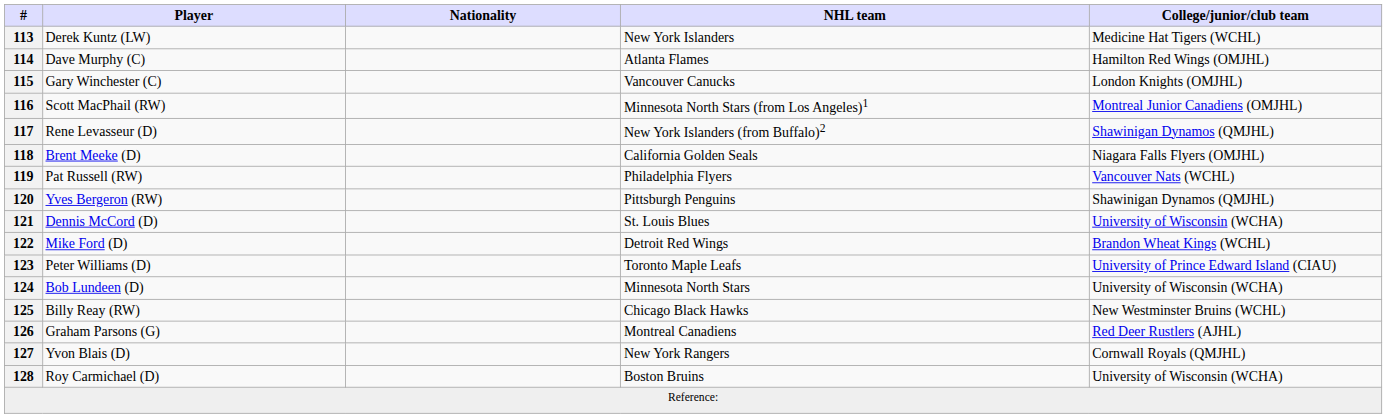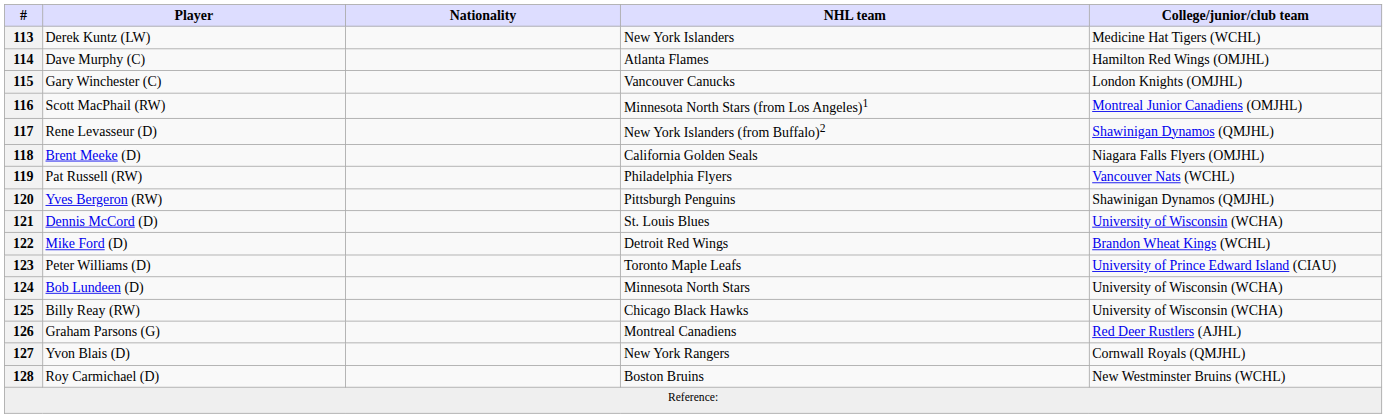 <table class="wikitable" style="width: 100%">
 <tr>
 <th style="background:#ddf; width:2.75%;">#</th>
 <th style="background:#ddf; width:22.0%;">Player</th>
 <th style="background:#ddf; width:20.0%;">Nationality</th>
 <th style="background:#ddf; width:34.0%;">NHL team</th>
 <th style="background:#ddf; width:100.0%;">College/junior/club team</th>
 </tr>
 <tr>
 <th>113</th>
 <td>Derek Kuntz (LW)</td>
 <td></td>
 <td>New York Islanders</td>
 <td>Medicine Hat Tigers (WCHL)</td>
 </tr>
 <tr>
 <th>114</th>
 <td>Dave Murphy (C)</td>
 <td></td>
 <td>Atlanta Flames</td>
 <td>Hamilton Red Wings (OMJHL)</td>
 </tr>
 <tr>
 <th>115</th>
 <td>Gary Winchester (C)</td>
 <td></td>
 <td>Vancouver Canucks</td>
 <td>London Knights  (OMJHL)</td>
 </tr>
 <tr>
 <th>116</th>
 <td>Scott MacPhail (RW)</td>
 <td></td>
 <td>Minnesota North Stars (from Los Angeles)<sup>1</sup></td>
 <td><a href='#'>Montreal Junior Canadiens</a> (OMJHL)</td>
 </tr>
 <tr>
 <th>117</th>
 <td>Rene Levasseur (D)</td>
 <td></td>
 <td>New York Islanders (from Buffalo)<sup>2</sup></td>
 <td><a href='#'>Shawinigan Dynamos</a> (QMJHL)</td>
 </tr>
 <tr>
 <th>118</th>
 <td><a href='#'>Brent Meeke</a> (D)</td>
 <td></td>
 <td>California Golden Seals</td>
 <td>Niagara Falls Flyers (OMJHL)</td>
 </tr>
 <tr>
 <th>119</th>
 <td>Pat Russell (RW)</td>
 <td></td>
 <td>Philadelphia Flyers</td>
 <td><a href='#'>Vancouver Nats</a> (WCHL)</td>
 </tr>
 <tr>
 <th>120</th>
 <td><a href='#'>Yves Bergeron</a> (RW)</td>
 <td></td>
 <td>Pittsburgh Penguins</td>
 <td>Shawinigan Dynamos (QMJHL)</td>
 </tr>
 <tr>
 <th>121</th>
 <td><a href='#'>Dennis McCord</a> (D)</td>
 <td></td>
 <td>St. Louis Blues</td>
 <td><a href='#'>University of Wisconsin</a> (WCHA)</td>
 </tr>
 <tr>
 <th>122</th>
 <td><a href='#'>Mike Ford</a> (D)</td>
 <td></td>
 <td>Detroit Red Wings</td>
 <td><a href='#'>Brandon Wheat Kings</a> (WCHL)</td>
 </tr>
 <tr>
 <th>123</th>
 <td>Peter Williams (D)</td>
 <td></td>
 <td>Toronto Maple Leafs</td>
 <td><a href='#'>University of Prince Edward Island</a> (CIAU)</td>
 </tr>
 <tr>
 <th>124</th>
 <td><a href='#'>Bob Lundeen</a> (D)</td>
 <td></td>
 <td>Minnesota North Stars</td>
 <td>University of Wisconsin (WCHA)</td>
 </tr>
 <tr>
 <th>125</th>
 <td>Billy Reay (RW)</td>
 <td></td>
 <td>Chicago Black Hawks</td>
-<td>New Westminster Bruins (WCHL)</td>
+<td>University of Wisconsin (WCHA)</td>
 </tr>
 <tr>
 <th>126</th>
 <td>Graham Parsons (G)</td>
 <td></td>
 <td>Montreal Canadiens</td>
 <td><a href='#'>Red Deer Rustlers</a> (AJHL)</td>
 </tr>
 <tr>
 <th>127</th>
 <td>Yvon Blais (D)</td>
 <td></td>
 <td>New York Rangers</td>
 <td>Cornwall Royals (QMJHL)</td>
 </tr>
 <tr>
 <th>128</th>
 <td>Roy Carmichael (D)</td>
 <td></td>
 <td>Boston Bruins</td>
-<td>University of Wisconsin (WCHA)</td>
+<td>New Westminster Bruins (WCHL)</td>
 </tr>
 <tr>
 <td align=center colspan="6" bgcolor="#efefef"><sup>Reference: </sup></td>
 </tr>
 </table>
